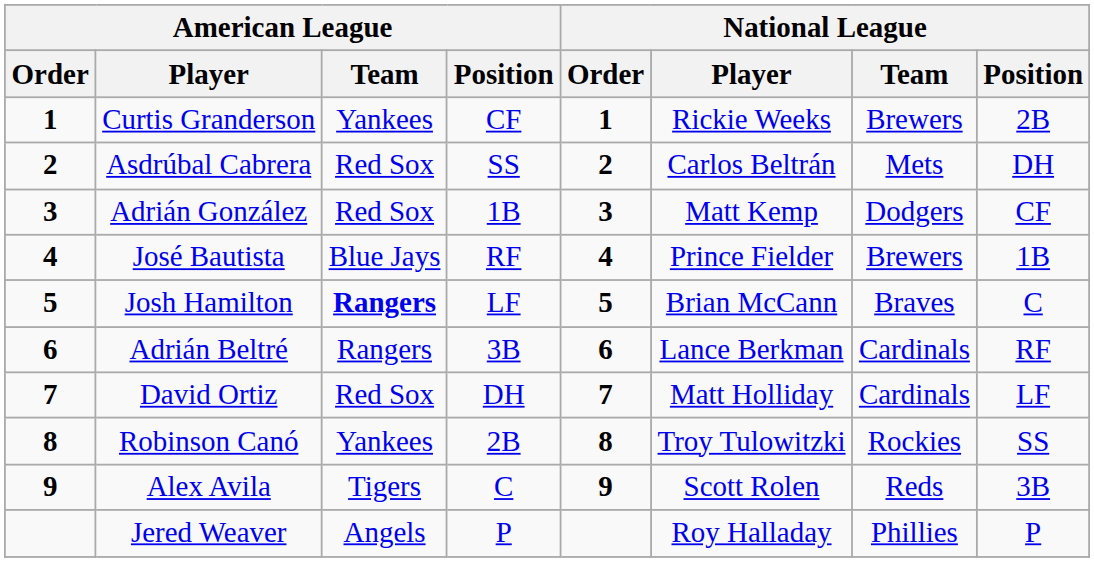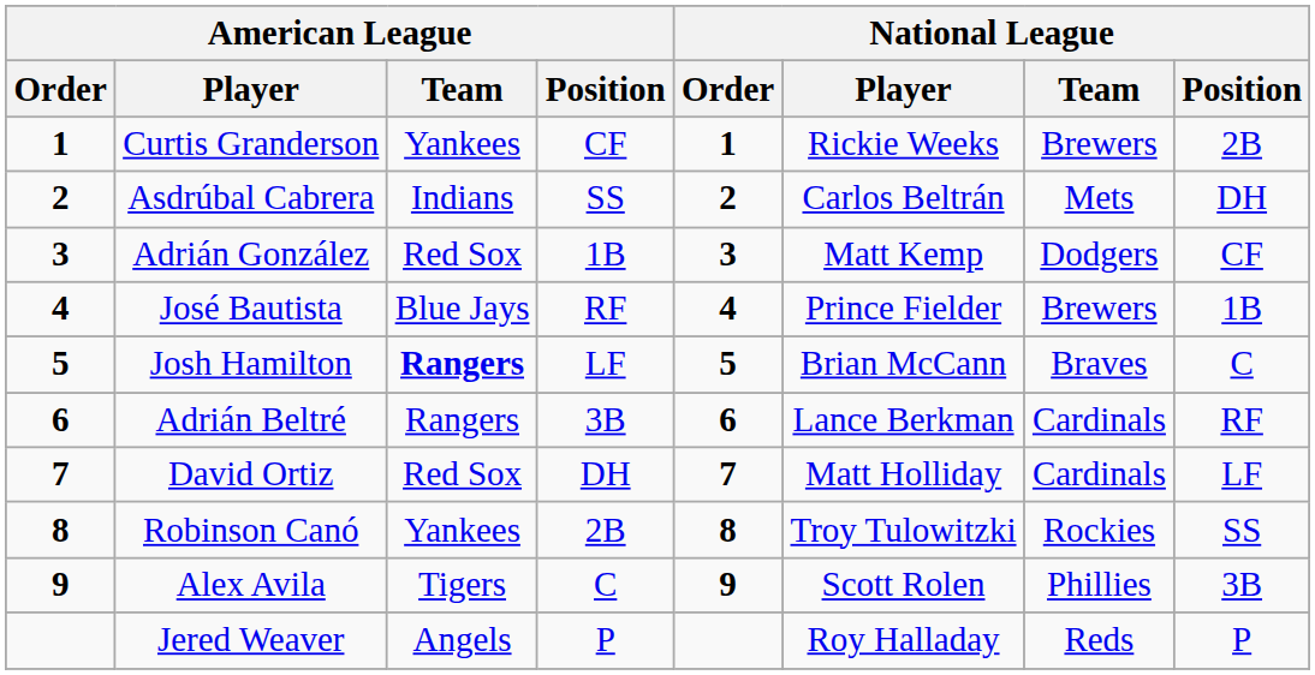 <table class="wikitable" style="text-align:center;">
 <tr>
 <th scope="col" colspan="4">American League</th>
 <th scope="col" colspan="4">National League</th>
 </tr>
 <tr>
 <th scope="col">Order</th>
 <th scope="col">Player</th>
 <th scope="col">Team</th>
 <th scope="col">Position</th>
 <th scope="col">Order</th>
 <th scope="col">Player</th>
 <th scope="col">Team</th>
 <th scope="col">Position</th>
 </tr>
 <tr>
 <td><strong>1</strong></td>
 <td><a href='#'>Curtis Granderson</a></td>
 <td><a href='#'>Yankees</a></td>
 <td><a href='#'>CF</a></td>
 <td><strong>1</strong></td>
 <td><a href='#'>Rickie Weeks</a></td>
 <td><a href='#'>Brewers</a></td>
 <td><a href='#'>2B</a></td>
 </tr>
 <tr>
 <td><strong>2</strong></td>
 <td><a href='#'>Asdrúbal Cabrera</a></td>
-<td><a href='#'>Red Sox</a></td>
+<td><a href='#'>Indians</a></td>
 <td><a href='#'>SS</a></td>
 <td><strong>2</strong></td>
 <td><a href='#'>Carlos Beltrán</a></td>
 <td><a href='#'>Mets</a></td>
 <td><a href='#'>DH</a></td>
 </tr>
 <tr>
 <td><strong>3</strong></td>
 <td><a href='#'>Adrián González</a></td>
 <td><a href='#'>Red Sox</a></td>
 <td><a href='#'>1B</a></td>
 <td><strong>3</strong></td>
 <td><a href='#'>Matt Kemp</a></td>
 <td><a href='#'>Dodgers</a></td>
 <td><a href='#'>CF</a></td>
 </tr>
 <tr>
 <td><strong>4</strong></td>
 <td><a href='#'>José Bautista</a></td>
 <td><a href='#'>Blue Jays</a></td>
 <td><a href='#'>RF</a></td>
 <td><strong>4</strong></td>
 <td><a href='#'>Prince Fielder</a></td>
 <td><a href='#'>Brewers</a></td>
 <td><a href='#'>1B</a></td>
 </tr>
 <tr>
 <td><strong>5</strong></td>
 <td><a href='#'>Josh Hamilton</a></td>
 <td><strong><a href='#'>Rangers</a></strong></td>
 <td><a href='#'>LF</a></td>
 <td><strong>5</strong></td>
 <td><a href='#'>Brian McCann</a></td>
 <td><a href='#'>Braves</a></td>
 <td><a href='#'>C</a></td>
 </tr>
 <tr>
 <td><strong>6</strong></td>
 <td><a href='#'>Adrián Beltré</a></td>
 <td><a href='#'>Rangers</a></td>
 <td><a href='#'>3B</a></td>
 <td><strong>6</strong></td>
 <td><a href='#'>Lance Berkman</a></td>
 <td><a href='#'>Cardinals</a></td>
 <td><a href='#'>RF</a></td>
 </tr>
 <tr>
 <td><strong>7</strong></td>
 <td><a href='#'>David Ortiz</a></td>
 <td><a href='#'>Red Sox</a></td>
 <td><a href='#'>DH</a></td>
 <td><strong>7</strong></td>
 <td><a href='#'>Matt Holliday</a></td>
 <td><a href='#'>Cardinals</a></td>
 <td><a href='#'>LF</a></td>
 </tr>
 <tr>
 <td><strong>8</strong></td>
 <td><a href='#'>Robinson Canó</a></td>
 <td><a href='#'>Yankees</a></td>
 <td><a href='#'>2B</a></td>
 <td><strong>8</strong></td>
 <td><a href='#'>Troy Tulowitzki</a></td>
 <td><a href='#'>Rockies</a></td>
 <td><a href='#'>SS</a></td>
 </tr>
 <tr>
 <td><strong>9</strong></td>
 <td><a href='#'>Alex Avila</a></td>
 <td><a href='#'>Tigers</a></td>
 <td><a href='#'>C</a></td>
 <td><strong>9</strong></td>
 <td><a href='#'>Scott Rolen</a></td>
-<td><a href='#'>Reds</a></td>
+<td><a href='#'>Phillies</a></td>
 <td><a href='#'>3B</a></td>
 </tr>
 <tr>
 <td> </td>
 <td><a href='#'>Jered Weaver</a></td>
 <td><a href='#'>Angels</a></td>
 <td><a href='#'>P</a></td>
 <td> </td>
 <td><a href='#'>Roy Halladay</a></td>
-<td><a href='#'>Phillies</a></td>
+<td><a href='#'>Reds</a></td>
 <td><a href='#'>P</a></td>
 </tr>
 </table>
